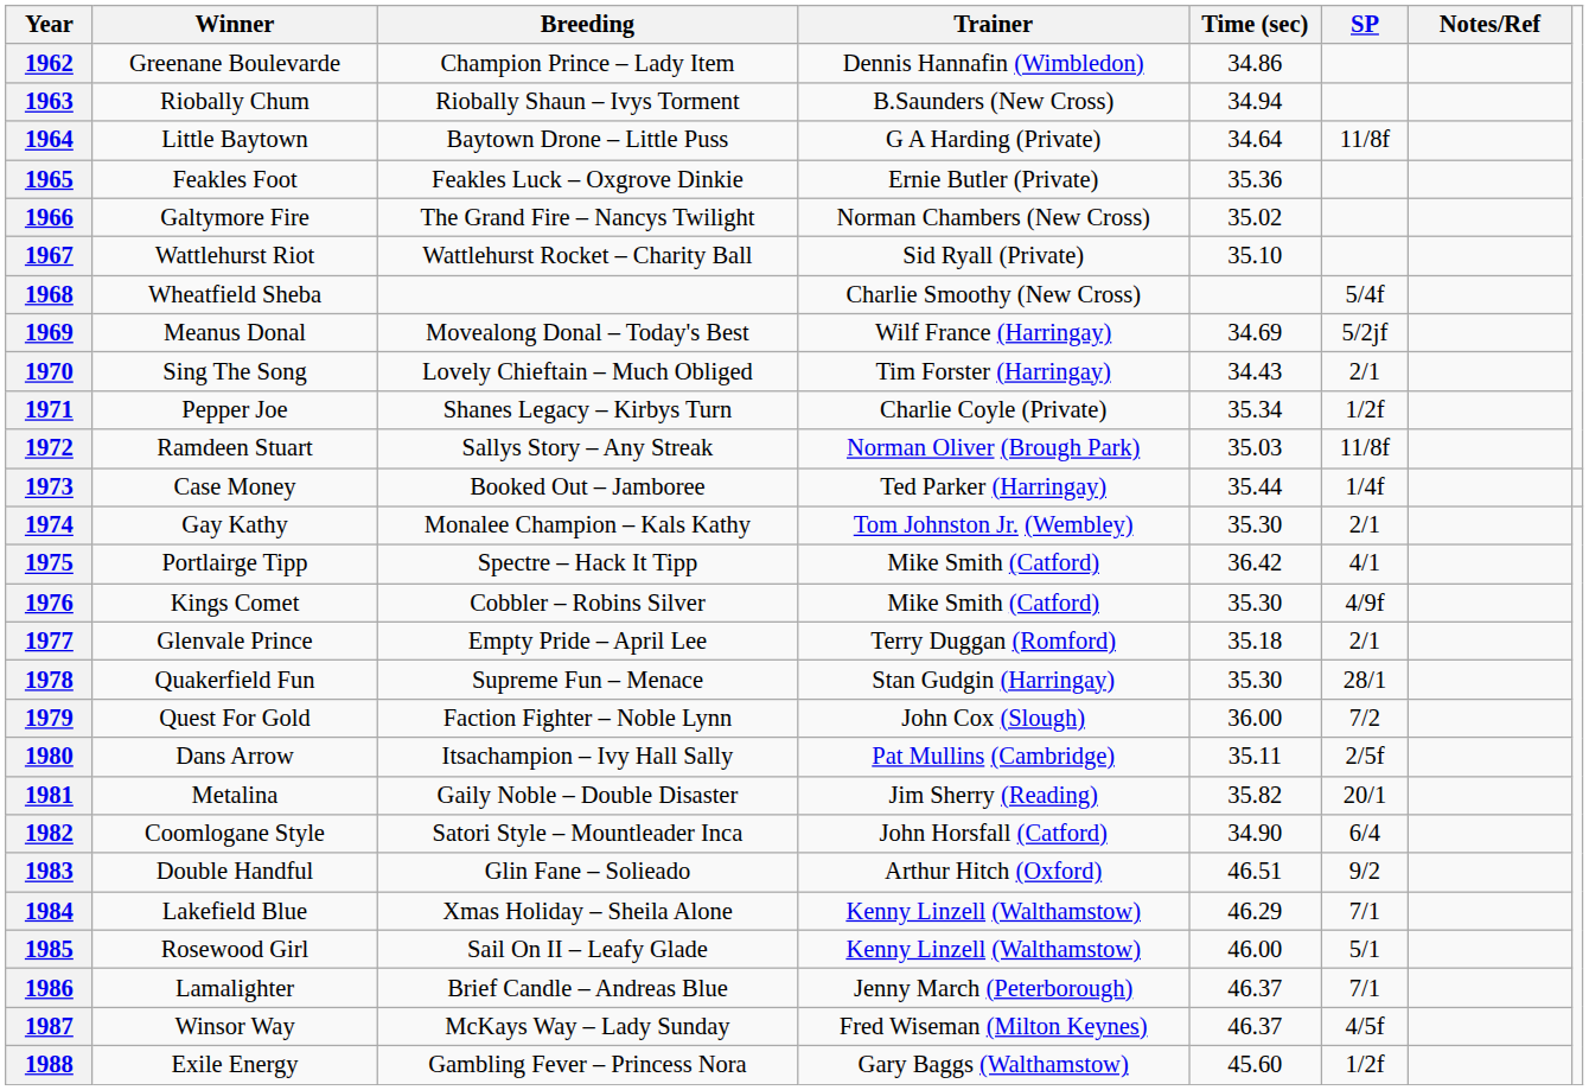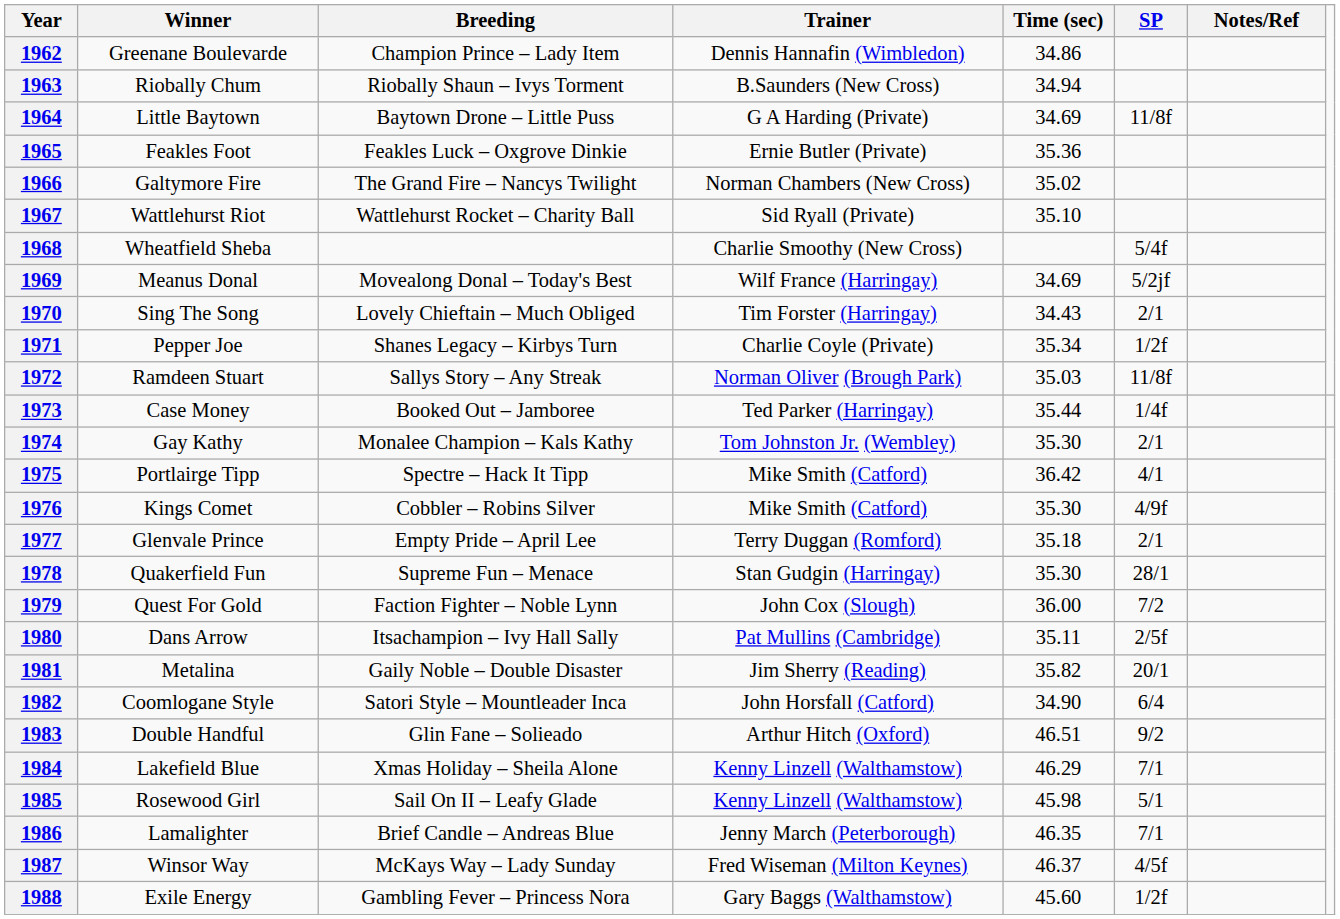 <table class="wikitable" style="text-align:center">
 <tr>
 <th width=50>Year</th>
 <th width=180>Winner</th>
 <th width=270>Breeding</th>
 <th width=250>Trainer</th>
 <th width=80>Time (sec)</th>
 <th width=50><a href='#'>SP</a></th>
 <th width=100>Notes/Ref</th>
 </tr>
 <tr>
 <th><a href='#'>1962</a></th>
 <td>Greenane Boulevarde</td>
 <td>Champion Prince – Lady Item</td>
 <td>Dennis Hannafin <a href='#'>(Wimbledon)</a></td>
 <td>34.86</td>
 <td></td>
 <td></td>
 </tr>
 <tr>
 <th><a href='#'>1963</a></th>
 <td>Riobally Chum</td>
 <td>Riobally Shaun – Ivys Torment</td>
 <td>B.Saunders (New Cross)</td>
 <td>34.94</td>
 <td></td>
 <td></td>
 </tr>
 <tr>
 <th><a href='#'>1964</a></th>
 <td>Little Baytown</td>
 <td>Baytown Drone – Little Puss</td>
 <td>G A Harding (Private)</td>
-<td>34.64</td>
+<td>34.69</td>
 <td>11/8f</td>
 <td></td>
 </tr>
 <tr>
 <th><a href='#'>1965</a></th>
 <td>Feakles Foot</td>
 <td>Feakles Luck – Oxgrove Dinkie</td>
 <td>Ernie Butler (Private)</td>
 <td>35.36</td>
 <td></td>
 <td></td>
 </tr>
 <tr>
 <th><a href='#'>1966</a></th>
 <td>Galtymore Fire</td>
 <td>The Grand Fire – Nancys Twilight</td>
 <td>Norman Chambers (New Cross)</td>
 <td>35.02</td>
 <td></td>
 <td></td>
 </tr>
 <tr>
 <th><a href='#'>1967</a></th>
 <td>Wattlehurst Riot</td>
 <td>Wattlehurst Rocket – Charity Ball</td>
 <td>Sid Ryall (Private)</td>
 <td>35.10</td>
 <td></td>
 <td></td>
 </tr>
 <tr>
 <th><a href='#'>1968</a></th>
 <td>Wheatfield Sheba</td>
 <td></td>
 <td>Charlie Smoothy (New Cross)</td>
 <td></td>
 <td>5/4f</td>
 <td></td>
 </tr>
 <tr>
 <th><a href='#'>1969</a></th>
 <td>Meanus Donal</td>
 <td>Movealong Donal – Today's Best</td>
 <td>Wilf France <a href='#'>(Harringay)</a></td>
 <td>34.69</td>
 <td>5/2jf</td>
 <td></td>
 </tr>
 <tr>
 <th><a href='#'>1970</a></th>
 <td>Sing The Song</td>
 <td>Lovely Chieftain – Much Obliged</td>
 <td>Tim Forster <a href='#'>(Harringay)</a></td>
 <td>34.43</td>
 <td>2/1</td>
 <td></td>
 </tr>
 <tr>
 <th><a href='#'>1971</a></th>
 <td>Pepper Joe</td>
 <td>Shanes Legacy – Kirbys Turn</td>
 <td>Charlie Coyle (Private)</td>
 <td>35.34</td>
 <td>1/2f</td>
 <td></td>
 </tr>
 <tr>
 <th><a href='#'>1972</a></th>
 <td>Ramdeen Stuart</td>
 <td>Sallys Story – Any Streak</td>
 <td><a href='#'>Norman Oliver</a> <a href='#'>(Brough Park)</a></td>
 <td>35.03</td>
 <td>11/8f</td>
 <td></td>
 </tr>
 <tr>
 <th><a href='#'>1973</a></th>
 <td>Case Money</td>
 <td>Booked Out – Jamboree</td>
 <td>Ted Parker <a href='#'>(Harringay)</a></td>
 <td>35.44</td>
 <td>1/4f</td>
 <td></td>
 <td></td>
 </tr>
 <tr>
 <th><a href='#'>1974</a></th>
 <td>Gay Kathy</td>
 <td>Monalee Champion – Kals Kathy</td>
 <td><a href='#'>Tom Johnston Jr.</a> <a href='#'>(Wembley)</a></td>
 <td>35.30</td>
 <td>2/1</td>
 <td></td>
 </tr>
 <tr>
 <th><a href='#'>1975</a></th>
 <td>Portlairge Tipp</td>
 <td>Spectre – Hack It Tipp</td>
 <td>Mike Smith <a href='#'>(Catford)</a></td>
 <td>36.42</td>
 <td>4/1</td>
 <td></td>
 </tr>
 <tr>
 <th><a href='#'>1976</a></th>
 <td>Kings Comet</td>
 <td>Cobbler – Robins Silver</td>
 <td>Mike Smith <a href='#'>(Catford)</a></td>
 <td>35.30</td>
 <td>4/9f</td>
 <td></td>
 </tr>
 <tr>
 <th><a href='#'>1977</a></th>
 <td>Glenvale Prince</td>
 <td>Empty Pride – April Lee</td>
 <td>Terry Duggan <a href='#'>(Romford)</a></td>
 <td>35.18</td>
 <td>2/1</td>
 <td></td>
 </tr>
 <tr>
 <th><a href='#'>1978</a></th>
 <td>Quakerfield Fun</td>
 <td>Supreme Fun – Menace</td>
 <td>Stan Gudgin <a href='#'>(Harringay)</a></td>
 <td>35.30</td>
 <td>28/1</td>
 <td></td>
 </tr>
 <tr>
 <th><a href='#'>1979</a></th>
 <td>Quest For Gold</td>
 <td>Faction Fighter – Noble Lynn</td>
 <td>John Cox <a href='#'>(Slough)</a></td>
 <td>36.00</td>
 <td>7/2</td>
 <td></td>
 </tr>
 <tr>
 <th><a href='#'>1980</a></th>
 <td>Dans Arrow</td>
 <td>Itsachampion – Ivy Hall Sally</td>
 <td><a href='#'>Pat Mullins</a> <a href='#'>(Cambridge)</a></td>
 <td>35.11</td>
 <td>2/5f</td>
 <td></td>
 </tr>
 <tr>
 <th><a href='#'>1981</a></th>
 <td>Metalina</td>
 <td>Gaily Noble – Double Disaster</td>
 <td>Jim Sherry <a href='#'>(Reading)</a></td>
 <td>35.82</td>
 <td>20/1</td>
 <td></td>
 </tr>
 <tr>
 <th><a href='#'>1982</a></th>
 <td>Coomlogane Style</td>
 <td>Satori Style – Mountleader Inca</td>
 <td>John Horsfall <a href='#'>(Catford)</a></td>
 <td>34.90</td>
 <td>6/4</td>
 <td></td>
 </tr>
 <tr>
 <th><a href='#'>1983</a></th>
 <td>Double Handful</td>
 <td>Glin Fane – Solieado</td>
 <td>Arthur Hitch <a href='#'>(Oxford)</a></td>
 <td>46.51</td>
 <td>9/2</td>
 <td></td>
 </tr>
 <tr>
 <th><a href='#'>1984</a></th>
 <td>Lakefield Blue</td>
 <td>Xmas Holiday – Sheila Alone</td>
 <td><a href='#'>Kenny Linzell</a> <a href='#'>(Walthamstow)</a></td>
 <td>46.29</td>
 <td>7/1</td>
 <td></td>
 </tr>
 <tr>
 <th><a href='#'>1985</a></th>
 <td>Rosewood Girl</td>
 <td>Sail On II – Leafy Glade</td>
 <td><a href='#'>Kenny Linzell</a> <a href='#'>(Walthamstow)</a></td>
-<td>46.00</td>
+<td>45.98</td>
 <td>5/1</td>
 <td></td>
 </tr>
 <tr>
 <th><a href='#'>1986</a></th>
 <td>Lamalighter</td>
 <td>Brief Candle – Andreas Blue</td>
 <td>Jenny March <a href='#'>(Peterborough)</a></td>
-<td>46.37</td>
+<td>46.35</td>
 <td>7/1</td>
 <td></td>
 </tr>
 <tr>
 <th><a href='#'>1987</a></th>
 <td>Winsor Way</td>
 <td>McKays Way – Lady Sunday</td>
 <td>Fred Wiseman <a href='#'>(Milton Keynes)</a></td>
 <td>46.37</td>
 <td>4/5f</td>
 <td></td>
 </tr>
 <tr>
 <th><a href='#'>1988</a></th>
 <td>Exile Energy</td>
 <td>Gambling Fever – Princess Nora</td>
 <td>Gary Baggs <a href='#'>(Walthamstow)</a></td>
 <td>45.60</td>
 <td>1/2f</td>
 <td></td>
 </tr>
 </table>
